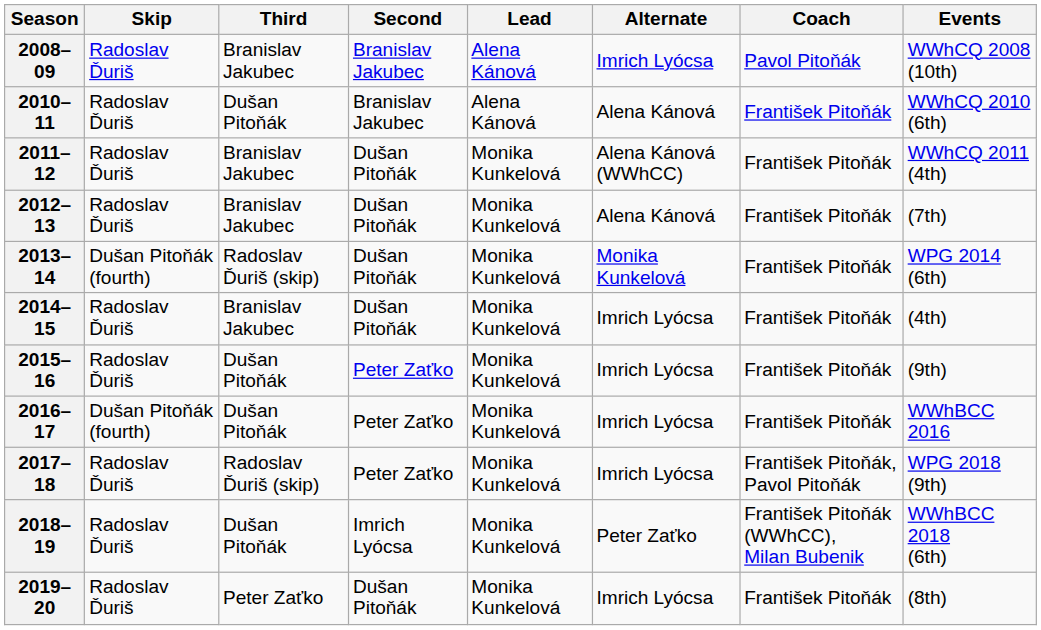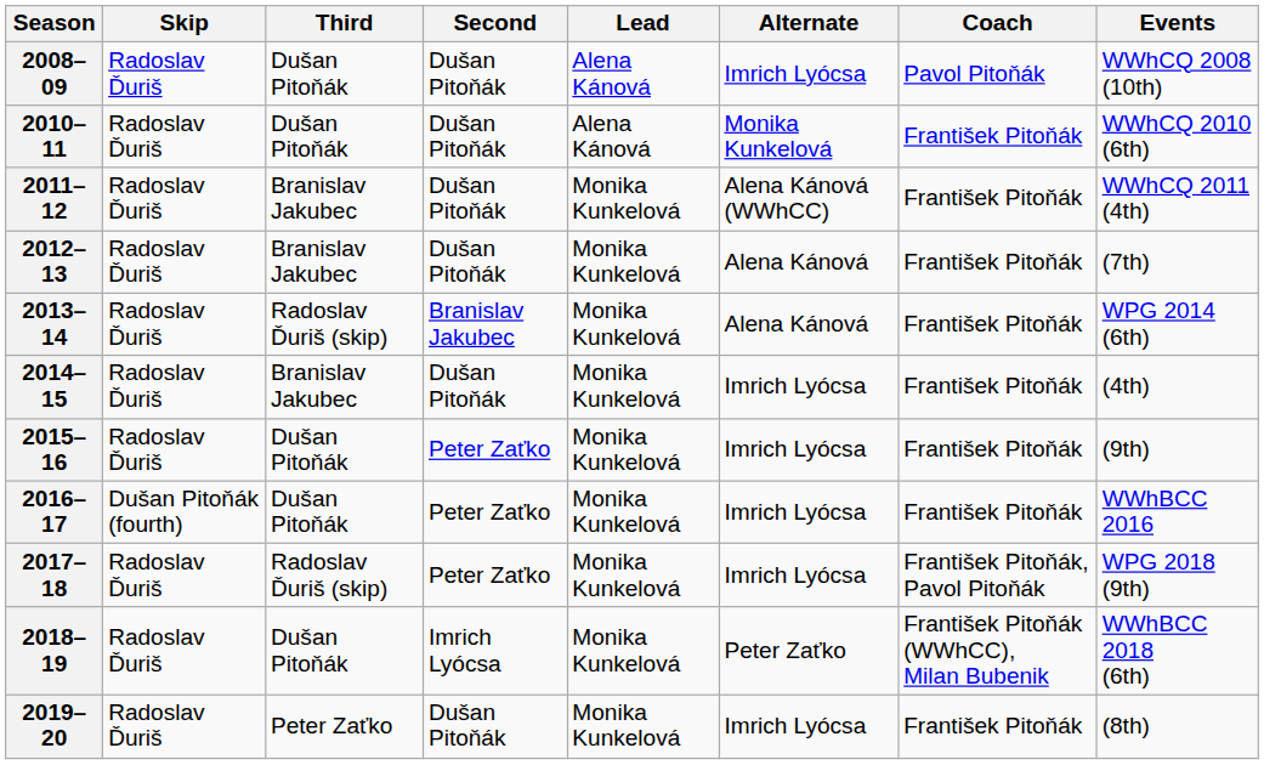 <table class="wikitable">
 <tr>
 <th scope="col" width=60>Season</th>
 <th scope="col">Skip</th>
 <th scope="col">Third</th>
 <th scope="col">Second</th>
 <th scope="col">Lead</th>
 <th scope="col">Alternate</th>
 <th scope="col">Coach</th>
 <th scope="col">Events</th>
 </tr>
 <tr>
 <th scope="row">2008–09</th>
 <td><a href='#'>Radoslav Ďuriš</a></td>
-<td>Branislav Jakubec</td>
-<td><a href='#'>Branislav Jakubec</a></td>
+<td>Dušan Pitoňák</td>
+<td>Dušan Pitoňák</td>
 <td><a href='#'>Alena Kánová</a></td>
 <td><a href='#'>Imrich Lyócsa</a></td>
 <td><a href='#'>Pavol Pitoňák</a></td>
 <td><a href='#'>WWhCQ 2008</a> (10th)</td>
 </tr>
 <tr>
 <th scope="row">2010–11</th>
 <td>Radoslav Ďuriš</td>
 <td>Dušan Pitoňák</td>
-<td>Branislav Jakubec</td>
+<td>Dušan Pitoňák</td>
 <td>Alena Kánová</td>
-<td>Alena Kánová</td>
+<td><a href='#'>Monika Kunkelová</a></td>
 <td><a href='#'>František Pitoňák</a></td>
 <td><a href='#'>WWhCQ 2010</a> (6th)</td>
 </tr>
 <tr>
 <th scope="row">2011–12</th>
 <td>Radoslav Ďuriš</td>
 <td>Branislav Jakubec</td>
 <td>Dušan Pitoňák</td>
 <td>Monika Kunkelová</td>
 <td>Alena Kánová (WWhCC)</td>
 <td>František Pitoňák</td>
 <td><a href='#'>WWhCQ 2011</a> <br> (4th)</td>
 </tr>
 <tr>
 <th scope="row">2012–13</th>
 <td>Radoslav Ďuriš</td>
 <td>Branislav Jakubec</td>
 <td>Dušan Pitoňák</td>
 <td>Monika Kunkelová</td>
 <td>Alena Kánová</td>
 <td>František Pitoňák</td>
 <td> (7th)</td>
 </tr>
 <tr>
 <th scope="row">2013–14</th>
-<td>Dušan Pitoňák (fourth)</td>
+<td>Radoslav Ďuriš</td>
 <td>Radoslav Ďuriš (skip)</td>
-<td>Dušan Pitoňák</td>
+<td><a href='#'>Branislav Jakubec</a></td>
 <td>Monika Kunkelová</td>
-<td><a href='#'>Monika Kunkelová</a></td>
+<td>Alena Kánová</td>
 <td>František Pitoňák</td>
 <td><a href='#'>WPG 2014</a> (6th)</td>
 </tr>
 <tr>
 <th scope="row">2014–15</th>
 <td>Radoslav Ďuriš</td>
 <td>Branislav Jakubec</td>
 <td>Dušan Pitoňák</td>
 <td>Monika Kunkelová</td>
 <td>Imrich Lyócsa</td>
 <td>František Pitoňák</td>
 <td> (4th)</td>
 </tr>
 <tr>
 <th scope="row">2015–16</th>
 <td>Radoslav Ďuriš</td>
 <td>Dušan Pitoňák</td>
 <td><a href='#'>Peter Zaťko</a></td>
 <td>Monika Kunkelová</td>
 <td>Imrich Lyócsa</td>
 <td>František Pitoňák</td>
 <td> (9th)</td>
 </tr>
 <tr>
 <th scope="row">2016–17</th>
 <td>Dušan Pitoňák (fourth)</td>
 <td>Dušan Pitoňák</td>
 <td>Peter Zaťko</td>
 <td>Monika Kunkelová</td>
 <td>Imrich Lyócsa</td>
 <td>František Pitoňák</td>
 <td><a href='#'>WWhBCC 2016</a> </td>
 </tr>
 <tr>
 <th scope="row">2017–18</th>
 <td>Radoslav Ďuriš</td>
 <td>Radoslav Ďuriš (skip)</td>
 <td>Peter Zaťko</td>
 <td>Monika Kunkelová</td>
 <td>Imrich Lyócsa</td>
 <td>František Pitoňák,<br>Pavol Pitoňák</td>
 <td><a href='#'>WPG 2018</a> (9th)</td>
 </tr>
 <tr>
 <th scope="row">2018–19</th>
 <td>Radoslav Ďuriš</td>
 <td>Dušan Pitoňák</td>
 <td>Imrich Lyócsa</td>
 <td>Monika Kunkelová</td>
 <td>Peter Zaťko</td>
 <td>František Pitoňák (WWhCC),<br><a href='#'>Milan Bubenik</a></td>
 <td><a href='#'>WWhBCC 2018</a> <br> (6th)</td>
 </tr>
 <tr>
 <th scope="row">2019–20</th>
 <td>Radoslav Ďuriš</td>
 <td>Peter Zaťko</td>
 <td>Dušan Pitoňák</td>
 <td>Monika Kunkelová</td>
 <td>Imrich Lyócsa</td>
 <td>František Pitoňák</td>
 <td> (8th)</td>
 </tr>
 </table>
